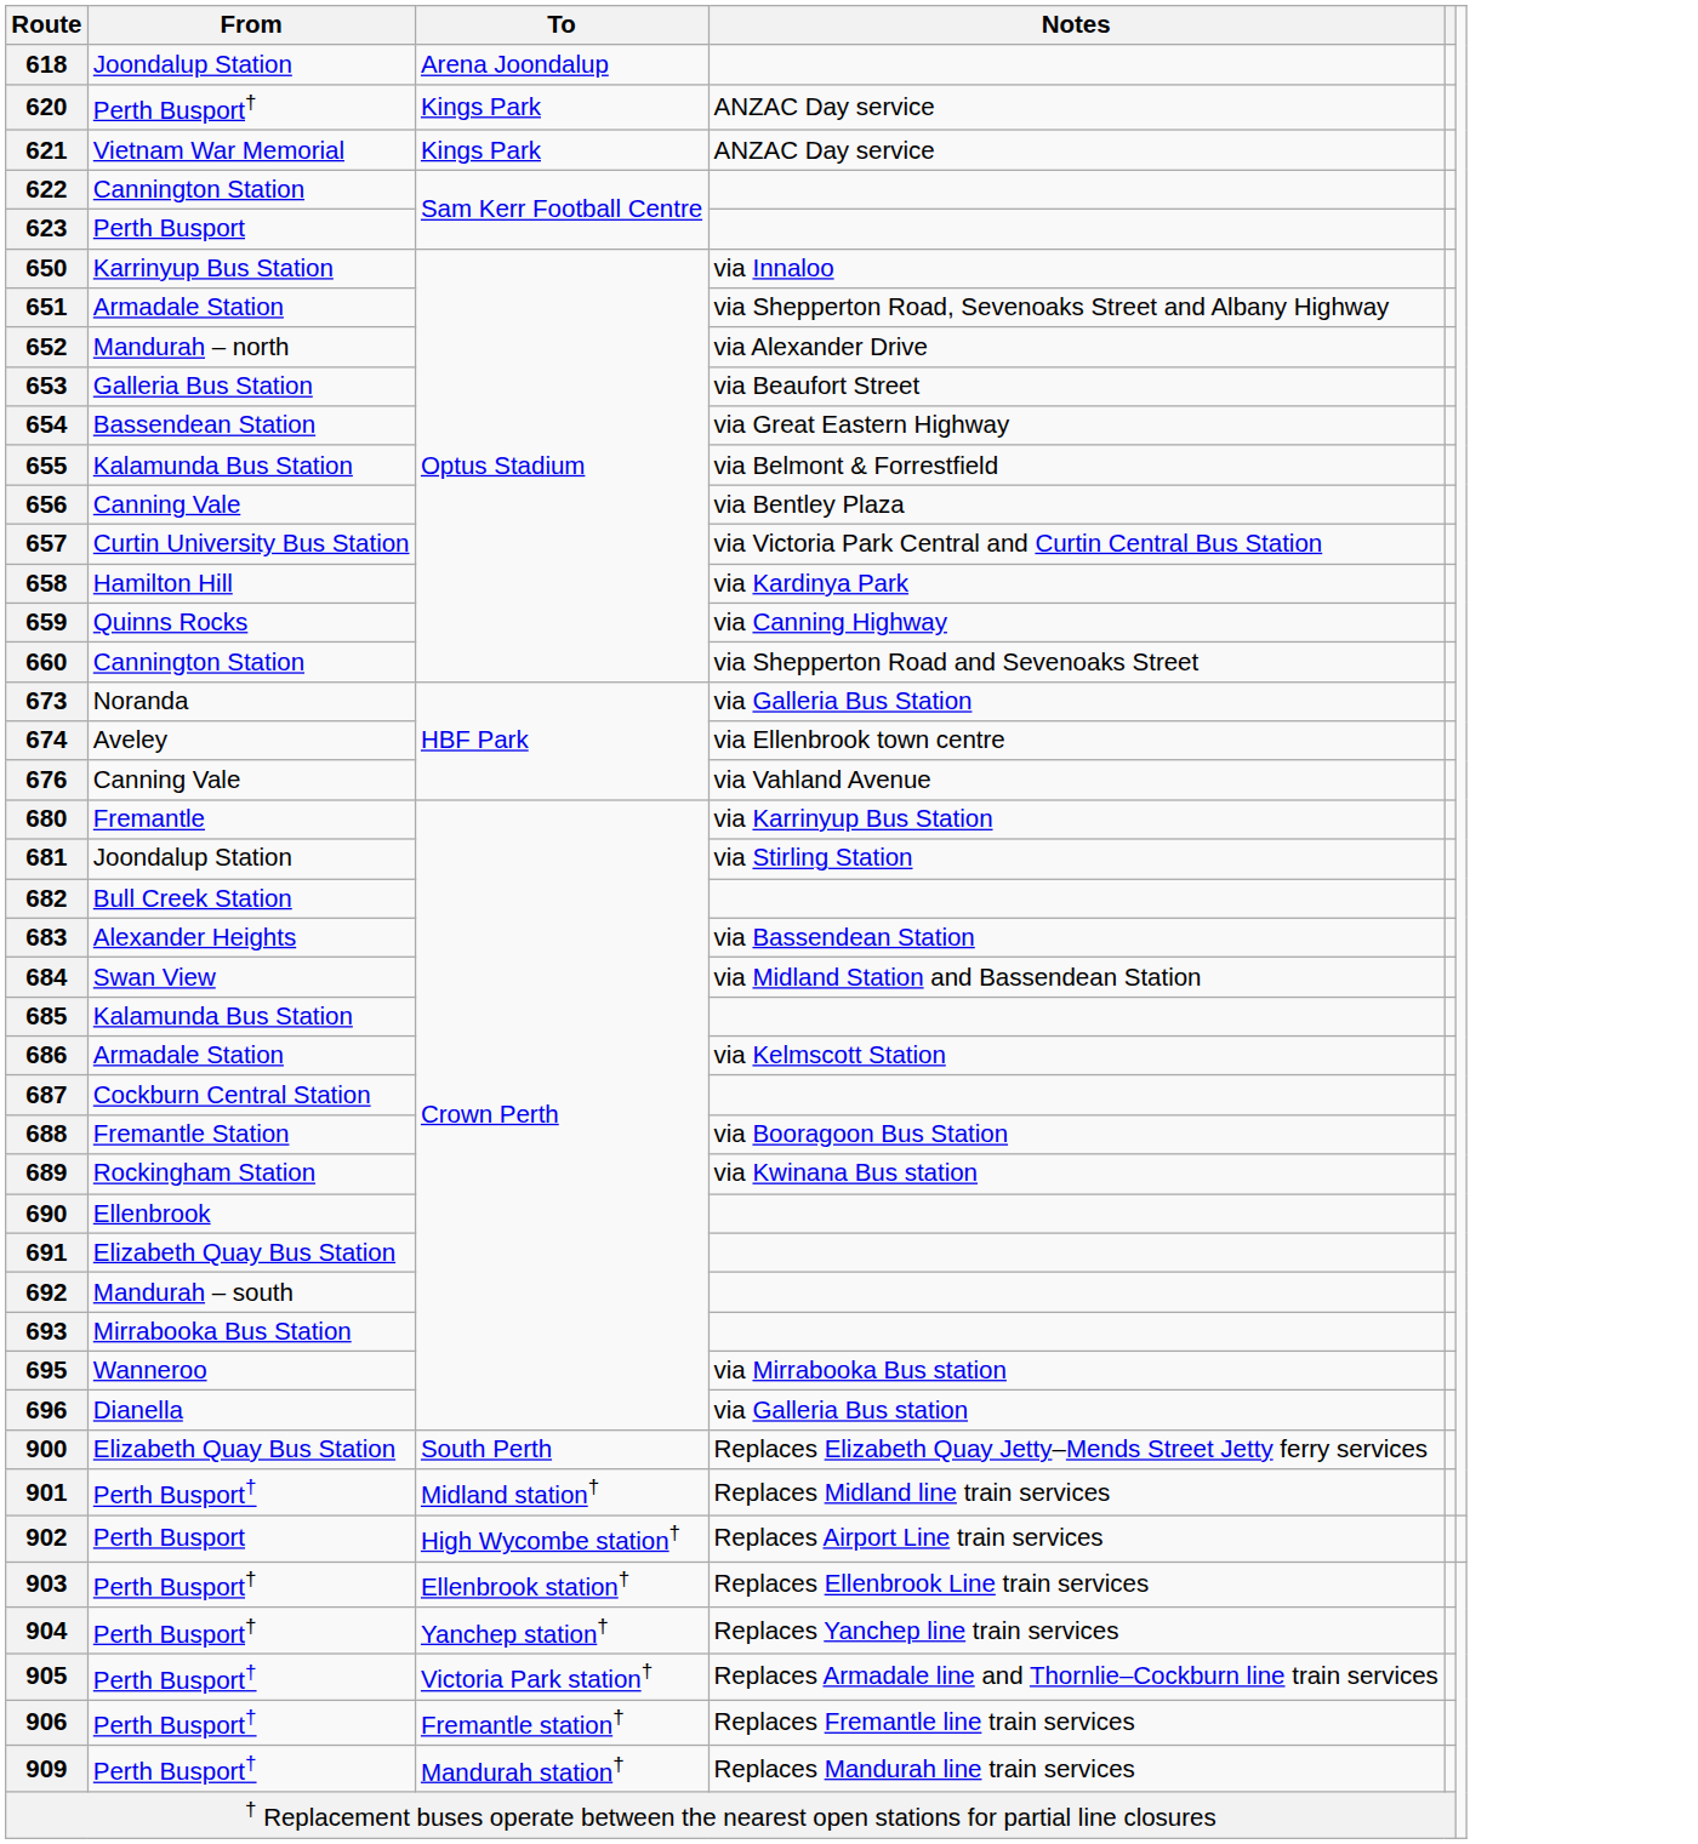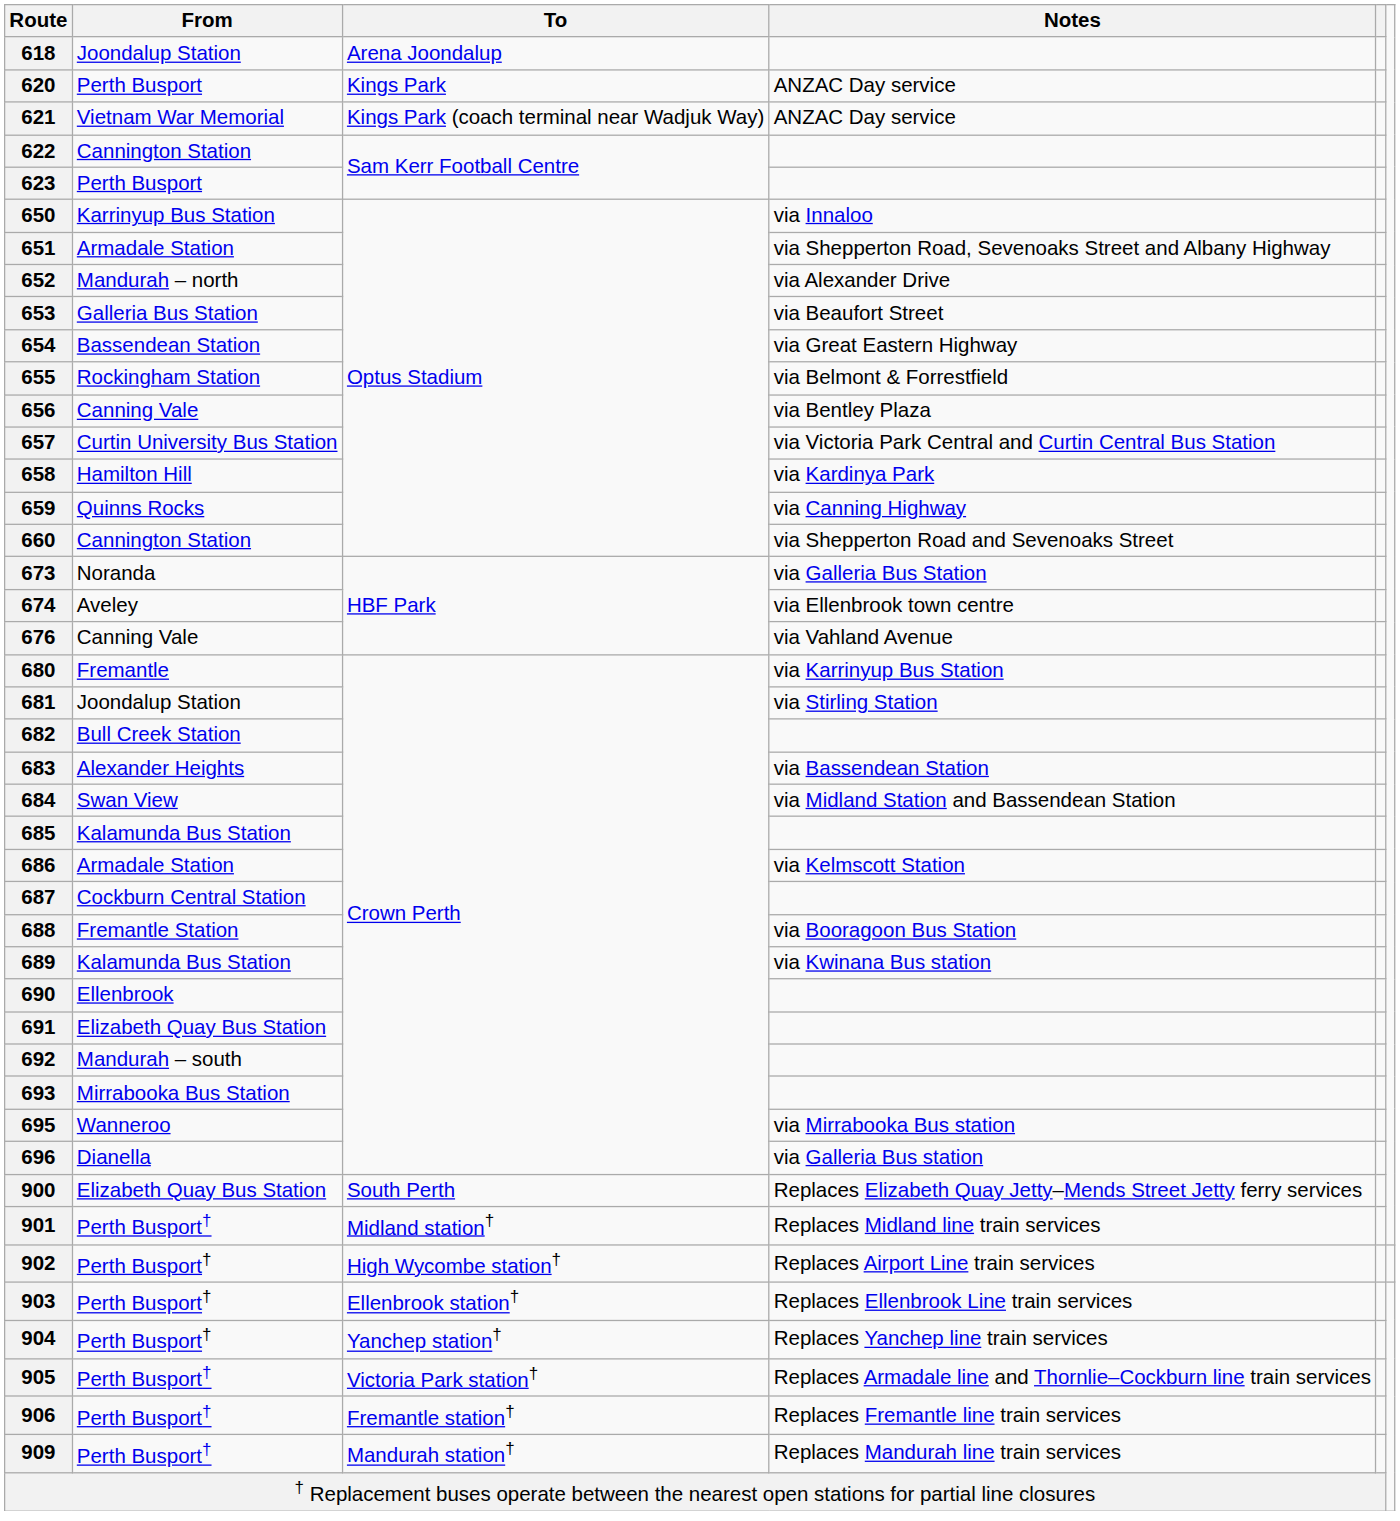 <table class="wikitable">
 <tr>
 <th>Route</th>
 <th>From</th>
 <th>To</th>
 <th>Notes</th>
 <th></th>
 </tr>
 <tr>
 <th>618</th>
 <td><a href='#'>Joondalup Station</a></td>
 <td><a href='#'>Arena Joondalup</a></td>
 <td></td>
 <td></td>
 </tr>
 <tr>
 <th>620</th>
-<td><a href='#'>Perth Busport</a><sup>†</sup></td>
+<td><a href='#'>Perth Busport</a></td>
 <td><a href='#'>Kings Park</a></td>
 <td>ANZAC Day service</td>
 <td></td>
 </tr>
 <tr>
 <th>621</th>
 <td><a href='#'>Vietnam War Memorial</a></td>
-<td><a href='#'>Kings Park</a></td>
+<td><a href='#'>Kings Park</a> (coach terminal near Wadjuk Way)</td>
 <td>ANZAC Day service</td>
 <td></td>
 </tr>
 <tr>
 <th>622</th>
 <td><a href='#'>Cannington Station</a></td>
 <td rowspan=2><a href='#'>Sam Kerr Football Centre</a></td>
 <td></td>
 <td></td>
 </tr>
 <tr>
 <th>623</th>
 <td><a href='#'>Perth Busport</a></td>
 <td></td>
 <td></td>
 </tr>
 <tr>
 <th>650</th>
 <td><a href='#'>Karrinyup Bus Station</a></td>
 <td rowspan=11><a href='#'>Optus Stadium</a></td>
 <td>via <a href='#'>Innaloo</a></td>
 <td></td>
 </tr>
 <tr>
 <th>651</th>
 <td><a href='#'>Armadale Station</a></td>
 <td>via Shepperton Road, Sevenoaks Street and Albany Highway</td>
 <td></td>
 </tr>
 <tr>
 <th>652</th>
 <td><a href='#'>Mandurah</a> – north</td>
 <td>via Alexander Drive</td>
 <td></td>
 </tr>
 <tr>
 <th>653</th>
 <td><a href='#'>Galleria Bus Station</a></td>
 <td>via Beaufort Street</td>
 <td></td>
 </tr>
 <tr>
 <th>654</th>
 <td><a href='#'>Bassendean Station</a></td>
 <td>via Great Eastern Highway</td>
 <td></td>
 </tr>
 <tr>
 <th>655</th>
-<td><a href='#'>Kalamunda Bus Station</a></td>
+<td><a href='#'>Rockingham Station</a></td>
 <td>via Belmont & Forrestfield</td>
 <td></td>
 </tr>
 <tr>
 <th>656</th>
 <td><a href='#'>Canning Vale</a></td>
 <td>via Bentley Plaza</td>
 <td></td>
 </tr>
 <tr>
 <th>657</th>
 <td><a href='#'>Curtin University Bus Station</a></td>
 <td>via Victoria Park Central and <a href='#'>Curtin Central Bus Station</a></td>
 <td></td>
 </tr>
 <tr>
 <th>658</th>
 <td><a href='#'>Hamilton Hill</a></td>
 <td>via <a href='#'>Kardinya Park</a></td>
 <td></td>
 </tr>
 <tr>
 <th>659</th>
 <td><a href='#'>Quinns Rocks</a></td>
 <td>via <a href='#'>Canning Highway</a></td>
 <td></td>
 </tr>
 <tr>
 <th>660</th>
 <td><a href='#'>Cannington Station</a></td>
 <td>via Shepperton Road and Sevenoaks Street</td>
 <td></td>
 </tr>
 <tr>
 <th>673</th>
 <td>Noranda</td>
 <td rowspan=3><a href='#'>HBF Park</a></td>
 <td>via <a href='#'>Galleria Bus Station</a></td>
 <td></td>
 </tr>
 <tr>
 <th>674</th>
 <td>Aveley</td>
 <td>via Ellenbrook town centre</td>
 <td></td>
 </tr>
 <tr>
 <th>676</th>
 <td>Canning Vale</td>
 <td>via Vahland Avenue</td>
 <td></td>
 </tr>
 <tr>
 <th>680</th>
 <td><a href='#'>Fremantle</a></td>
 <td rowspan=16><a href='#'>Crown Perth</a></td>
 <td>via <a href='#'>Karrinyup Bus Station</a></td>
 <td></td>
 </tr>
 <tr>
 <th>681</th>
 <td>Joondalup Station</td>
 <td>via <a href='#'>Stirling Station</a></td>
 <td></td>
 </tr>
 <tr>
 <th>682</th>
 <td><a href='#'>Bull Creek Station</a></td>
 <td></td>
 <td></td>
 </tr>
 <tr>
 <th>683</th>
 <td><a href='#'>Alexander Heights</a></td>
 <td>via <a href='#'>Bassendean Station</a></td>
 <td></td>
 </tr>
 <tr>
 <th>684</th>
 <td><a href='#'>Swan View</a></td>
 <td>via <a href='#'>Midland Station</a> and Bassendean Station</td>
 <td></td>
 </tr>
 <tr>
 <th>685</th>
 <td><a href='#'>Kalamunda Bus Station</a></td>
 <td></td>
 <td></td>
 </tr>
 <tr>
 <th>686</th>
 <td><a href='#'>Armadale Station</a></td>
 <td>via <a href='#'>Kelmscott Station</a></td>
 <td></td>
 </tr>
 <tr>
 <th>687</th>
 <td><a href='#'>Cockburn Central Station</a></td>
 <td></td>
 <td></td>
 </tr>
 <tr>
 <th>688</th>
 <td><a href='#'>Fremantle Station</a></td>
 <td>via <a href='#'>Booragoon Bus Station</a></td>
 <td></td>
 </tr>
 <tr>
 <th>689</th>
-<td><a href='#'>Rockingham Station</a></td>
+<td><a href='#'>Kalamunda Bus Station</a></td>
 <td>via <a href='#'>Kwinana Bus station</a></td>
 <td></td>
 </tr>
 <tr>
 <th>690</th>
 <td><a href='#'>Ellenbrook</a></td>
 <td></td>
 <td></td>
 </tr>
 <tr>
 <th>691</th>
 <td><a href='#'>Elizabeth Quay Bus Station</a></td>
 <td></td>
 <td></td>
 </tr>
 <tr>
 <th>692</th>
 <td><a href='#'>Mandurah</a> – south</td>
 <td></td>
 <td></td>
 </tr>
 <tr>
 <th>693</th>
 <td><a href='#'>Mirrabooka Bus Station</a></td>
 <td></td>
 <td></td>
 </tr>
 <tr>
 <th>695</th>
 <td><a href='#'>Wanneroo</a></td>
 <td>via <a href='#'>Mirrabooka Bus station</a></td>
 <td></td>
 </tr>
 <tr>
 <th>696</th>
 <td><a href='#'>Dianella</a></td>
 <td>via <a href='#'>Galleria Bus station</a></td>
 <td></td>
 </tr>
 <tr>
 <th>900</th>
 <td><a href='#'>Elizabeth Quay Bus Station</a></td>
 <td><a href='#'>South Perth</a></td>
 <td>Replaces <a href='#'>Elizabeth Quay Jetty</a>–<a href='#'>Mends Street Jetty</a> ferry services</td>
 <td></td>
 </tr>
 <tr>
 <th>901</th>
 <td><a href='#'>Perth Busport<sup>†</sup></a></td>
 <td><a href='#'>Midland station</a><sup>†</sup></td>
 <td>Replaces <a href='#'>Midland line</a> train services</td>
 <td></td>
 </tr>
 <tr>
 <th>902</th>
-<td><a href='#'>Perth Busport</a></td>
+<td><a href='#'>Perth Busport</a><sup>†</sup></td>
 <td><a href='#'>High Wycombe station</a><sup>†</sup></td>
 <td>Replaces <a href='#'>Airport Line</a> train services</td>
 <td></td>
 <td></td>
 </tr>
 <tr>
 <th>903</th>
 <td><a href='#'>Perth Busport</a><sup>†</sup></td>
 <td><a href='#'>Ellenbrook station</a><sup>†</sup></td>
 <td>Replaces <a href='#'>Ellenbrook Line</a> train services</td>
 <td></td>
 </tr>
 <tr>
 <th>904</th>
 <td><a href='#'>Perth Busport</a><sup>†</sup></td>
 <td><a href='#'>Yanchep station</a><sup>†</sup></td>
 <td>Replaces <a href='#'>Yanchep line</a> train services</td>
 <td></td>
 </tr>
 <tr>
 <th>905</th>
 <td><a href='#'>Perth Busport<sup>†</sup></a></td>
 <td><a href='#'>Victoria Park station</a><sup>†</sup></td>
 <td>Replaces <a href='#'>Armadale line</a> and <a href='#'>Thornlie–Cockburn line</a> train services</td>
 <td></td>
 </tr>
 <tr>
 <th>906</th>
 <td><a href='#'>Perth Busport<sup>†</sup></a></td>
 <td><a href='#'>Fremantle station</a><sup>†</sup></td>
 <td>Replaces <a href='#'>Fremantle line</a> train services</td>
 <td><br></td>
 </tr>
 <tr>
 <th>909</th>
 <td><a href='#'>Perth Busport<sup>†</sup></a></td>
 <td><a href='#'>Mandurah station</a><sup>†</sup></td>
 <td>Replaces <a href='#'>Mandurah line</a> train services</td>
 <td></td>
 </tr>
 <tr>
 <td colspan=5 style="text-align:center;background:#f2f2f2;"><sup>†</sup> Replacement buses operate between the nearest open stations for partial line closures</td>
 </tr>
 </table>
